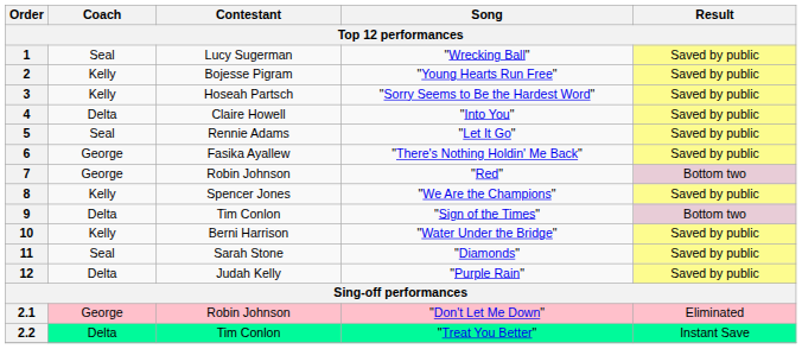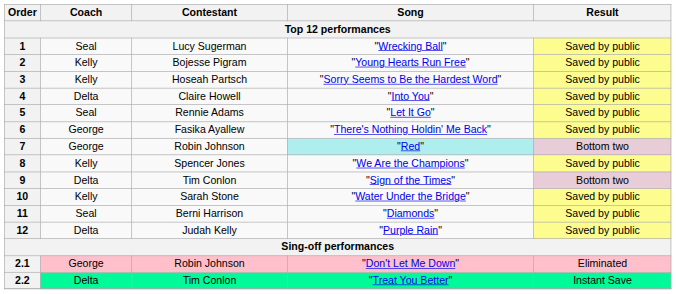 <table class="wikitable sortable" style="text-align:center; width:80%;">
 <tr>
 <th width="1%">Order</th>
 <th width="10%">Coach</th>
 <th width="17%">Contestant</th>
 <th width="27%">Song</th>
 <th width="15%">Result</th>
 </tr>
 <tr>
 <th colspan="5">Top 12 performances</th>
 </tr>
 <tr>
 <th scope="row">1</th>
 <td>Seal</td>
 <td>Lucy Sugerman</td>
 <td>"<a href='#'>Wrecking Ball</a>"</td>
 <td bgcolor="#fdfc8f">Saved by public</td>
 </tr>
 <tr>
 <th scope="row">2</th>
 <td>Kelly</td>
 <td>Bojesse Pigram</td>
 <td>"<a href='#'>Young Hearts Run Free</a>"</td>
 <td bgcolor="#fdfc8f">Saved by public</td>
 </tr>
 <tr>
 <th scope="row">3</th>
 <td>Kelly</td>
 <td>Hoseah Partsch</td>
 <td>"<a href='#'>Sorry Seems to Be the Hardest Word</a>"</td>
 <td bgcolor="#fdfc8f">Saved by public</td>
 </tr>
 <tr>
 <th scope="row">4</th>
 <td>Delta</td>
 <td>Claire Howell</td>
 <td>"<a href='#'>Into You</a>"</td>
 <td bgcolor="#fdfc8f">Saved by public</td>
 </tr>
 <tr>
 <th scope="row">5</th>
 <td>Seal</td>
 <td>Rennie Adams</td>
 <td>"<a href='#'>Let It Go</a>"</td>
 <td bgcolor="#fdfc8f">Saved by public</td>
 </tr>
 <tr>
 <th scope="row">6</th>
 <td>George</td>
 <td>Fasika Ayallew</td>
 <td>"<a href='#'>There's Nothing Holdin' Me Back</a>"</td>
 <td bgcolor="#fdfc8f">Saved by public</td>
 </tr>
 <tr>
 <th scope="row">7</th>
 <td>George</td>
 <td>Robin Johnson</td>
-<td>"<a href='#'>Red</a>"</td>
+<td style="background: paleturquoise;">"<a href='#'>Red</a>"</td>
 <td bgcolor="E8CCD7">Bottom two</td>
 </tr>
 <tr>
 <th scope="row">8</th>
 <td>Kelly</td>
 <td>Spencer Jones</td>
 <td>"<a href='#'>We Are the Champions</a>"</td>
 <td bgcolor="#fdfc8f">Saved by public</td>
 </tr>
 <tr>
 <th scope="row">9</th>
 <td>Delta</td>
 <td>Tim Conlon</td>
 <td>"<a href='#'>Sign of the Times</a>"</td>
 <td bgcolor="E8CCD7">Bottom two</td>
 </tr>
 <tr>
 <th scope="row">10</th>
 <td>Kelly</td>
-<td>Berni Harrison</td>
+<td>Sarah Stone</td>
 <td>"<a href='#'>Water Under the Bridge</a>"</td>
 <td bgcolor="#fdfc8f">Saved by public</td>
 </tr>
 <tr>
 <th scope="row">11</th>
 <td>Seal</td>
-<td>Sarah Stone</td>
+<td>Berni Harrison</td>
 <td>"<a href='#'>Diamonds</a>"</td>
 <td bgcolor="#fdfc8f">Saved by public</td>
 </tr>
 <tr>
 <th scope="row">12</th>
 <td>Delta</td>
 <td>Judah Kelly</td>
 <td>"<a href='#'>Purple Rain</a>"</td>
 <td bgcolor="#fdfc8f">Saved by public</td>
 </tr>
 <tr>
 <th colspan="5">Sing-off performances</th>
 </tr>
 <tr>
 <th scope="row">2.1</th>
 <td bgcolor="pink">George</td>
 <td bgcolor="pink">Robin Johnson</td>
 <td bgcolor="pink">"<a href='#'>Don't Let Me Down</a>"</td>
 <td bgcolor="pink">Eliminated</td>
 </tr>
 <tr>
 <th scope="row">2.2</th>
 <td bgcolor="00FA9A">Delta</td>
 <td bgcolor="00FA9A">Tim Conlon</td>
 <td bgcolor="00FA9A">"<a href='#'>Treat You Better</a>"</td>
 <td bgcolor="#00FA9A">Instant Save</td>
 </tr>
 <tr>
 </tr>
 </table>
